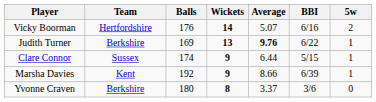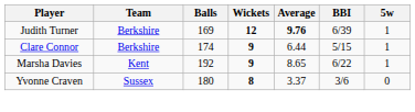 <table class="wikitable" style="text-align:center">
 <tr>
 <th width=125>Player</th>
 <th width=125>Team</th>
 <th width=60>Balls</th>
 <th width=60>Wickets</th>
 <th width=60>Average</th>
 <th width=60>BBI</th>
 <th width=60>5w</th>
 </tr>
 <tr>
-<td>Vicky Boorman</td>
-<td><a href='#'>Hertfordshire</a></td>
-<td>176</td>
-<td><strong>14</strong></td>
-<td>5.07</td>
-<td>6/16</td>
-<td>2</td>
-</tr>
-<tr>
 <td>Judith Turner</td>
 <td><a href='#'>Berkshire</a></td>
 <td>169</td>
-<td><strong>13</strong></td>
+<td><strong>12</strong></td>
 <td><strong>9.76</strong></td>
-<td>6/22</td>
+<td>6/39</td>
 <td>1</td>
 </tr>
 <tr>
 <td><a href='#'>Clare Connor</a></td>
-<td><a href='#'>Sussex</a></td>
+<td><a href='#'>Berkshire</a></td>
 <td>174</td>
 <td><strong>9</strong></td>
 <td>6.44</td>
 <td>5/15</td>
 <td>1</td>
 </tr>
 <tr>
 <td>Marsha Davies</td>
 <td><a href='#'>Kent</a></td>
 <td>192</td>
 <td><strong>9</strong></td>
-<td>8.66</td>
-<td>6/39</td>
+<td>8.65</td>
+<td>6/22</td>
 <td>1</td>
 </tr>
 <tr>
 <td>Yvonne Craven</td>
-<td><a href='#'>Berkshire</a></td>
+<td><a href='#'>Sussex</a></td>
 <td>180</td>
 <td><strong>8</strong></td>
 <td>3.37</td>
 <td>3/6</td>
 <td>0</td>
 </tr>
 </table>
